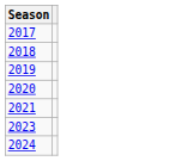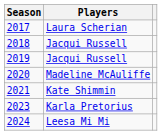 <table class="wikitable" border="1">
 <tr>
 <th>Season</th>
+<th>Players</th>
 <th></th>
 </tr>
 <tr>
 <td><a href='#'>2017</a></td>
+<td><a href='#'>Laura Scherian</a></td>
 <td></td>
 </tr>
 <tr>
 <td><a href='#'>2018</a></td>
+<td><a href='#'>Jacqui Russell</a></td>
 <td></td>
 </tr>
 <tr>
 <td><a href='#'>2019</a></td>
+<td><a href='#'>Jacqui Russell</a></td>
 <td></td>
 </tr>
 <tr>
 <td><a href='#'>2020</a></td>
+<td><a href='#'>Madeline McAuliffe</a></td>
 <td></td>
 </tr>
 <tr>
 <td><a href='#'>2021</a></td>
+<td><a href='#'>Kate Shimmin</a></td>
 <td></td>
 </tr>
 <tr>
 <td><a href='#'>2023</a></td>
+<td><a href='#'>Karla Pretorius</a></td>
 <td></td>
 </tr>
 <tr>
 <td><a href='#'>2024</a></td>
+<td><a href='#'>Leesa Mi Mi</a></td>
 <td></td>
 </tr>
 </table>
